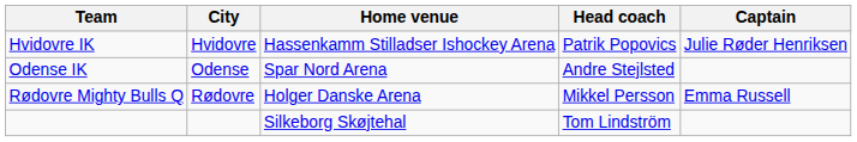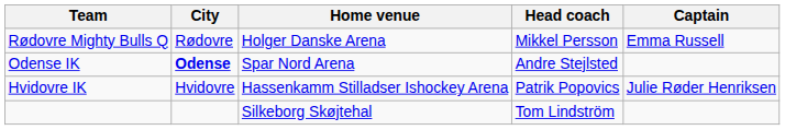 <table class="wikitable" width="" 85%">
 <tr style="background:#efefef;">
 <th>Team</th>
 <th>City</th>
 <th>Home venue</th>
 <th>Head coach</th>
 <th>Captain</th>
 </tr>
 <tr>
+<td><a href='#'>Rødovre Mighty Bulls Q</a></td>
+<td> <a href='#'>Rødovre</a></td>
+<td><a href='#'>Holger Danske Arena</a></td>
+<td><a href='#'>Mikkel Persson</a></td>
+<td><a href='#'>Emma Russell</a></td>
+</tr>
+<tr>
+<td><a href='#'>Odense IK</a></td>
+<td><strong> <a href='#'>Odense</a></strong></td>
+<td><a href='#'>Spar Nord Arena</a></td>
+<td><a href='#'>Andre Stejlsted</a></td>
+</tr>
+<tr>
 <td><a href='#'>Hvidovre IK</a></td>
 <td> <a href='#'>Hvidovre</a></td>
 <td><a href='#'>Hassenkamm Stilladser Ishockey Arena</a></td>
 <td><a href='#'>Patrik Popovics</a></td>
 <td><a href='#'>Julie Røder Henriksen</a></td>
-</tr>
-<tr>
-<td><a href='#'>Odense IK</a></td>
-<td> <a href='#'>Odense</a></td>
-<td><a href='#'>Spar Nord Arena</a></td>
-<td><a href='#'>Andre Stejlsted</a></td>
-</tr>
-<tr>
-<td><a href='#'>Rødovre Mighty Bulls Q</a></td>
-<td> <a href='#'>Rødovre</a></td>
-<td><a href='#'>Holger Danske Arena</a></td>
-<td><a href='#'>Mikkel Persson</a></td>
-<td><a href='#'>Emma Russell</a></td>
 </tr>
 <tr>
 <td></td>
 <td></td>
 <td><a href='#'>Silkeborg Skøjtehal</a></td>
 <td><a href='#'>Tom Lindström</a></td>
 <td></td>
 </tr>
 </table>
